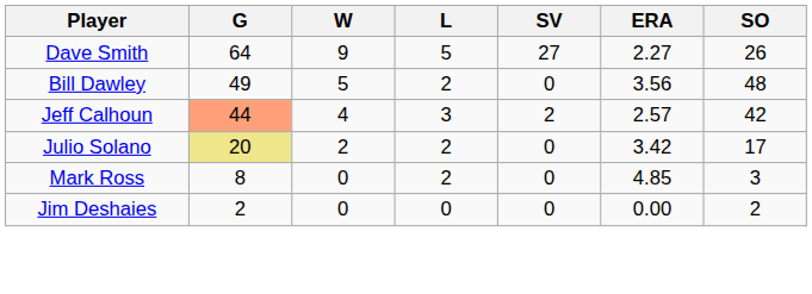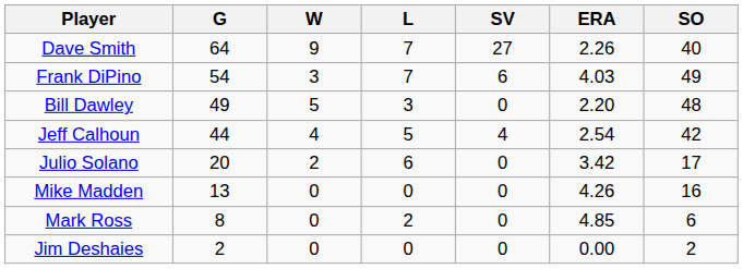 <table class="wikitable sortable">
 <tr>
 <th bgcolor="#DDDDFF" width="16%">Player</th>
 <th bgcolor="#DDDDFF" width="9%">G</th>
 <th bgcolor="#DDDDFF" width="9%">W</th>
 <th bgcolor="#DDDDFF" width="9%">L</th>
 <th bgcolor="#DDDDFF" width="9%">SV</th>
 <th bgcolor="#DDDDFF" width="9%">ERA</th>
 <th bgcolor="#DDDDFF" width="9%">SO</th>
 </tr>
 <tr align="center">
 <td><a href='#'>Dave Smith</a></td>
 <td>64</td>
 <td>9</td>
-<td>5</td>
+<td>7</td>
 <td>27</td>
-<td>2.27</td>
-<td>26</td>
+<td>2.26</td>
+<td>40</td>
+</tr>
+<tr align="center">
+<td><a href='#'>Frank DiPino</a></td>
+<td>54</td>
+<td>3</td>
+<td>7</td>
+<td>6</td>
+<td>4.03</td>
+<td>49</td>
 </tr>
 <tr align="center">
 <td><a href='#'>Bill Dawley</a></td>
 <td>49</td>
 <td>5</td>
-<td>2</td>
+<td>3</td>
 <td>0</td>
-<td>3.56</td>
+<td>2.20</td>
 <td>48</td>
 </tr>
 <tr align="center">
 <td><a href='#'>Jeff Calhoun</a></td>
-<td style="background: lightsalmon;">44</td>
+<td>44</td>
 <td>4</td>
-<td>3</td>
-<td>2</td>
-<td>2.57</td>
+<td>5</td>
+<td>4</td>
+<td>2.54</td>
 <td>42</td>
 </tr>
 <tr align="center">
 <td><a href='#'>Julio Solano</a></td>
-<td style="background: khaki;">20</td>
+<td>20</td>
 <td>2</td>
-<td>2</td>
+<td>6</td>
 <td>0</td>
 <td>3.42</td>
 <td>17</td>
+</tr>
+<tr align="center">
+<td><a href='#'>Mike Madden</a></td>
+<td>13</td>
+<td>0</td>
+<td>0</td>
+<td>0</td>
+<td>4.26</td>
+<td>16</td>
 </tr>
 <tr align="center">
 <td><a href='#'>Mark Ross</a></td>
 <td>8</td>
 <td>0</td>
 <td>2</td>
 <td>0</td>
 <td>4.85</td>
-<td>3</td>
+<td>6</td>
 </tr>
 <tr align="center">
 <td><a href='#'>Jim Deshaies</a></td>
 <td>2</td>
 <td>0</td>
 <td>0</td>
 <td>0</td>
 <td>0.00</td>
 <td>2</td>
 </tr>
 </table>
